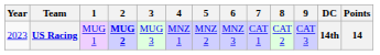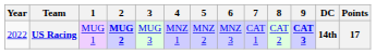 <table class="wikitable" style="text-align:center; font-size:85%">
 <tr>
 <th>Year</th>
 <th>Team</th>
 <th>1</th>
 <th>2</th>
 <th>3</th>
 <th>4</th>
 <th>5</th>
 <th>6</th>
 <th>7</th>
 <th>8</th>
 <th>9</th>
 <th>DC</th>
 <th>Points</th>
 </tr>
 <tr>
-<td><a href='#'>2023</a></td>
+<td><a href='#'>2022</a></td>
 <th nowrap><a href='#'>US Racing</a></th>
 <td style="background:#EFCFFF;"><a href='#'>MUG<br>1</a><br></td>
 <td style="background:#CFCFFF;"><strong><a href='#'>MUG<br>2</a><br></strong></td>
 <td style="background:#DFFFDF;"><a href='#'>MUG<br>3</a><br></td>
 <td style="background:#CFCCFF;"><a href='#'>MNZ<br>1</a><br></td>
 <td style="background:#CFCFFF;"><a href='#'>MNZ<br>2</a><br></td>
 <td style="background:#CFCFFF;"><a href='#'>MNZ<br>3</a><br></td>
 <td style="background:#CFCFFF;"><a href='#'>CAT<br>1</a><br></td>
 <td style="background:#DFFFDF;"><a href='#'>CAT<br>2</a><br></td>
-<td style="background:#CFCFFF;"><a href='#'>CAT<br>3</a><br></td>
+<td style="background:#CFCFFF;"><strong><a href='#'>CAT<br>3</a><br></strong></td>
 <th style="background:#;">14th</th>
-<th style="background:#;">14</th>
+<th style="background:#;">17</th>
 </tr>
 </table>
